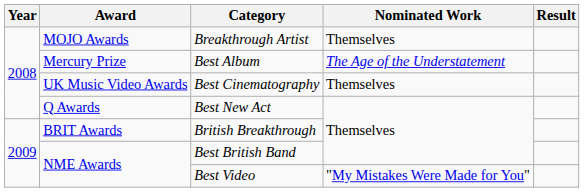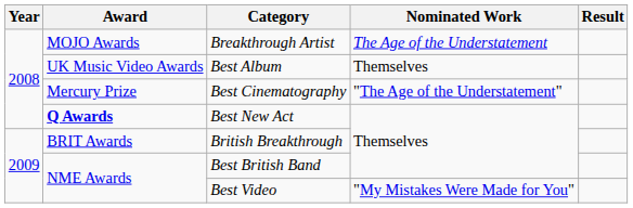 <table class=wikitable>
 <tr>
 <th>Year</th>
 <th>Award</th>
 <th>Category</th>
 <th>Nominated Work</th>
 <th>Result</th>
 </tr>
 <tr>
 <td rowspan="4"><a href='#'>2008</a></td>
 <td><a href='#'>MOJO Awards</a></td>
 <td><em>Breakthrough Artist</em></td>
+<td><em><a href='#'>The Age of the Understatement</a></em></td>
+<td></td>
+</tr>
+<tr>
+<td><a href='#'>UK Music Video Awards</a></td>
+<td><em>Best Album</em></td>
 <td>Themselves</td>
 <td></td>
 </tr>
 <tr>
 <td><a href='#'>Mercury Prize</a></td>
-<td><em>Best Album</em></td>
-<td><em><a href='#'>The Age of the Understatement</a></em></td>
+<td><em>Best Cinematography</em></td>
+<td>"<a href='#'>The Age of the Understatement</a>"</td>
 <td></td>
 </tr>
 <tr>
-<td><a href='#'>UK Music Video Awards</a></td>
-<td><em>Best Cinematography</em></td>
-<td>Themselves</td>
-<td></td>
-</tr>
-<tr>
-<td><a href='#'>Q Awards</a></td>
+<td><strong><a href='#'>Q Awards</a></strong></td>
 <td><em>Best New Act</em></td>
 <td rowspan="3">Themselves</td>
 <td></td>
 </tr>
 <tr>
 <td rowspan="3"><a href='#'>2009</a></td>
 <td><a href='#'>BRIT Awards</a></td>
 <td><em>British Breakthrough</em></td>
 <td></td>
 </tr>
 <tr>
 <td rowspan="2"><a href='#'>NME Awards</a></td>
 <td><em>Best British Band</em></td>
 <td></td>
 </tr>
 <tr>
 <td><em>Best Video</em></td>
 <td>"<a href='#'>My Mistakes Were Made for You</a>"</td>
 <td></td>
 </tr>
 </table>
